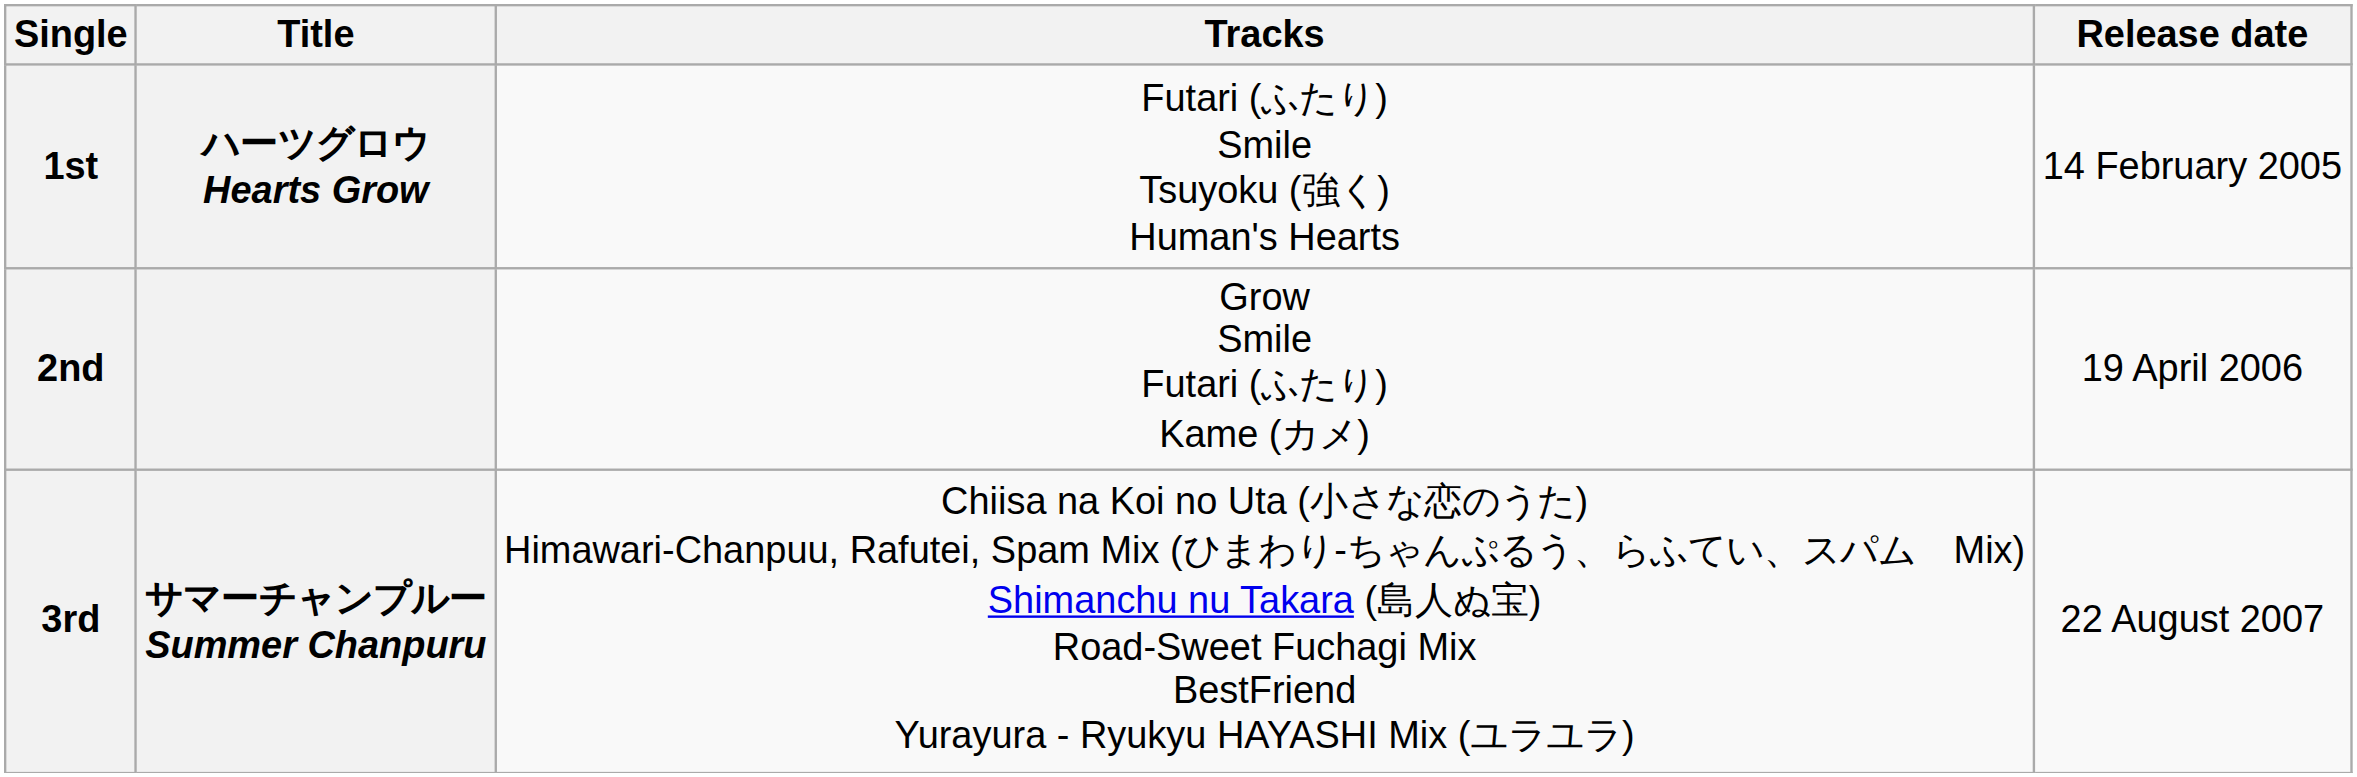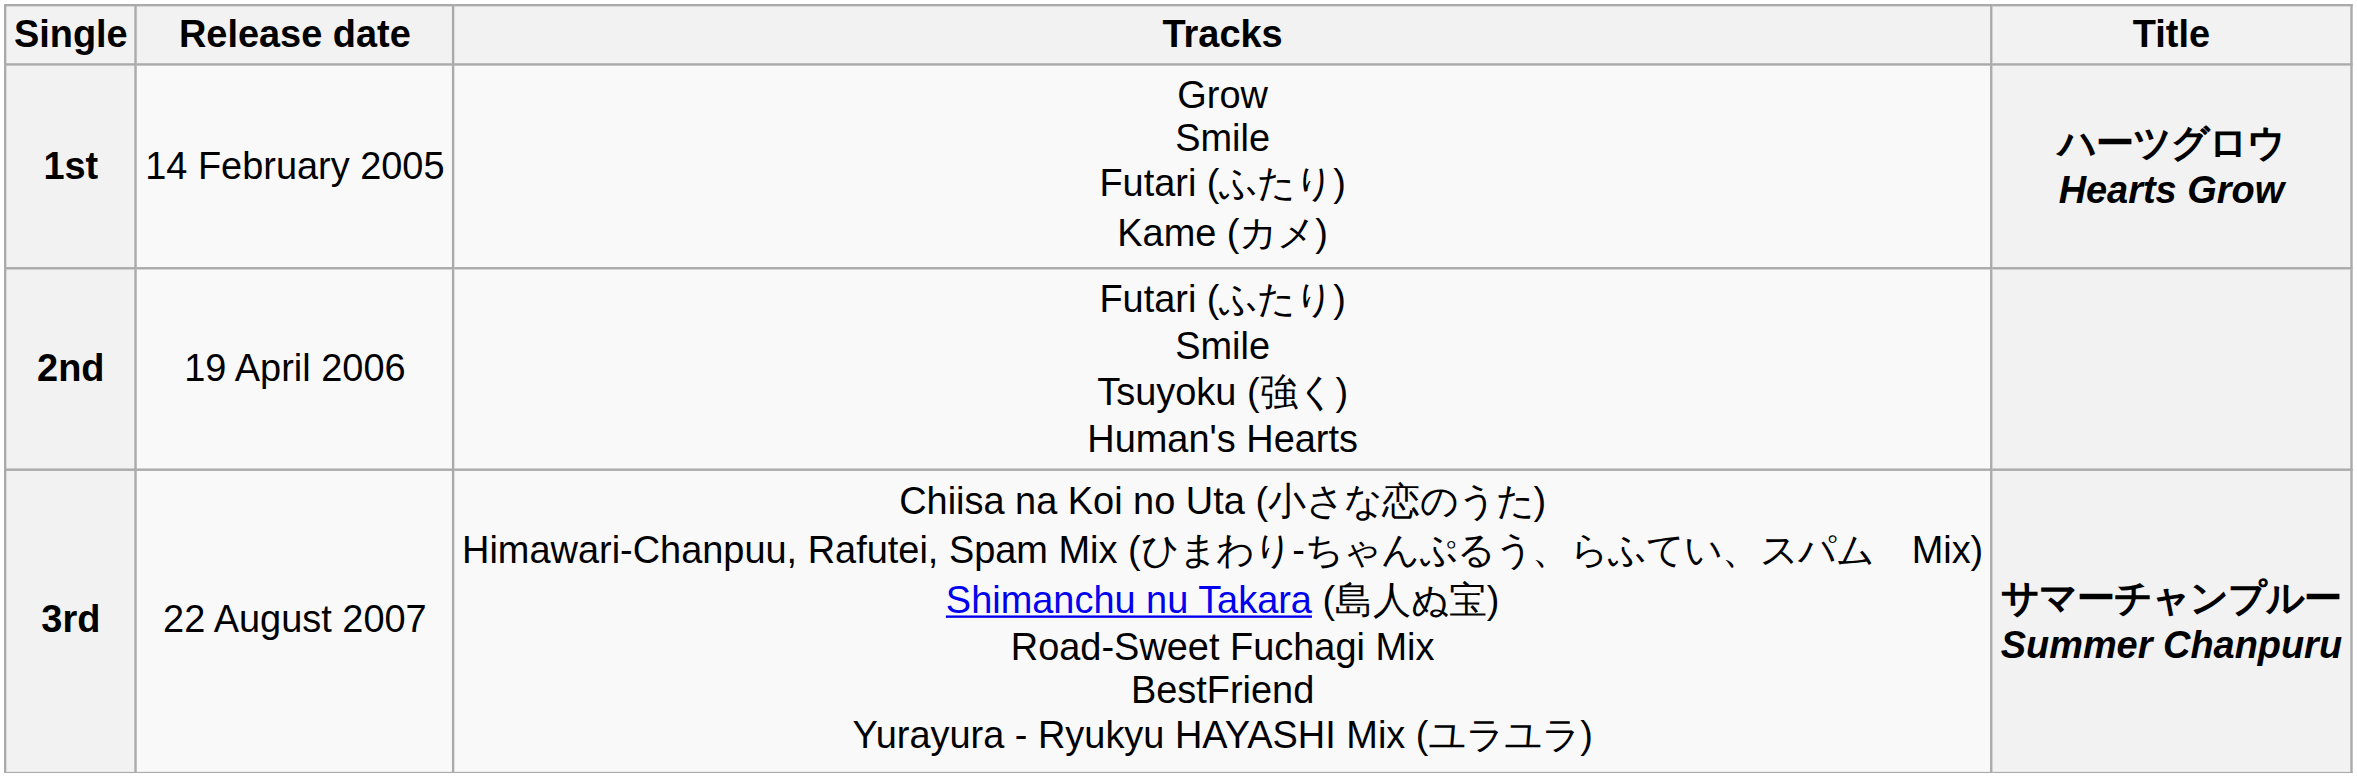 <table class="wikitable" style="text-align: center">
 <tr>
 <th>Single</th>
+<th>Release date</th>
+<th>Tracks</th>
 <th>Title</th>
-<th>Tracks</th>
-<th>Release date</th>
 </tr>
 <tr>
 <th>1st</th>
+<td>14 February 2005</td>
+<td>Grow <br> Smile <br> Futari (ふたり) <br> Kame (カメ)</td>
 <th>ハーツグロウ <br><em>Hearts Grow</em></th>
-<td>Futari (ふたり) <br> Smile <br> Tsuyoku (強く) <br> Human's Hearts</td>
-<td>14 February 2005</td>
 </tr>
 <tr>
 <th>2nd</th>
+<td>19 April 2006</td>
+<td>Futari (ふたり) <br> Smile <br> Tsuyoku (強く) <br> Human's Hearts</td>
 <th><em></em></th>
-<td>Grow <br> Smile <br> Futari (ふたり) <br> Kame (カメ)</td>
-<td>19 April 2006</td>
 </tr>
 <tr>
 <th>3rd</th>
+<td>22 August 2007</td>
+<td>Chiisa na Koi no Uta (小さな恋のうた) <br> Himawari-Chanpuu, Rafutei, Spam Mix (ひまわり-ちゃんぷるう、らふてい、スパム　Mix) <br> <a href='#'>Shimanchu nu Takara</a> (島人ぬ宝) <br> Road-Sweet Fuchagi Mix <br> BestFriend <br> Yurayura - Ryukyu HAYASHI Mix (ユラユラ)</td>
 <th>サマーチャンプルー <br> <em>Summer Chanpuru</em></th>
-<td>Chiisa na Koi no Uta (小さな恋のうた) <br> Himawari-Chanpuu, Rafutei, Spam Mix (ひまわり-ちゃんぷるう、らふてい、スパム　Mix) <br> <a href='#'>Shimanchu nu Takara</a> (島人ぬ宝) <br> Road-Sweet Fuchagi Mix <br> BestFriend <br> Yurayura - Ryukyu HAYASHI Mix (ユラユラ)</td>
-<td>22 August 2007</td>
 </tr>
 </table>
